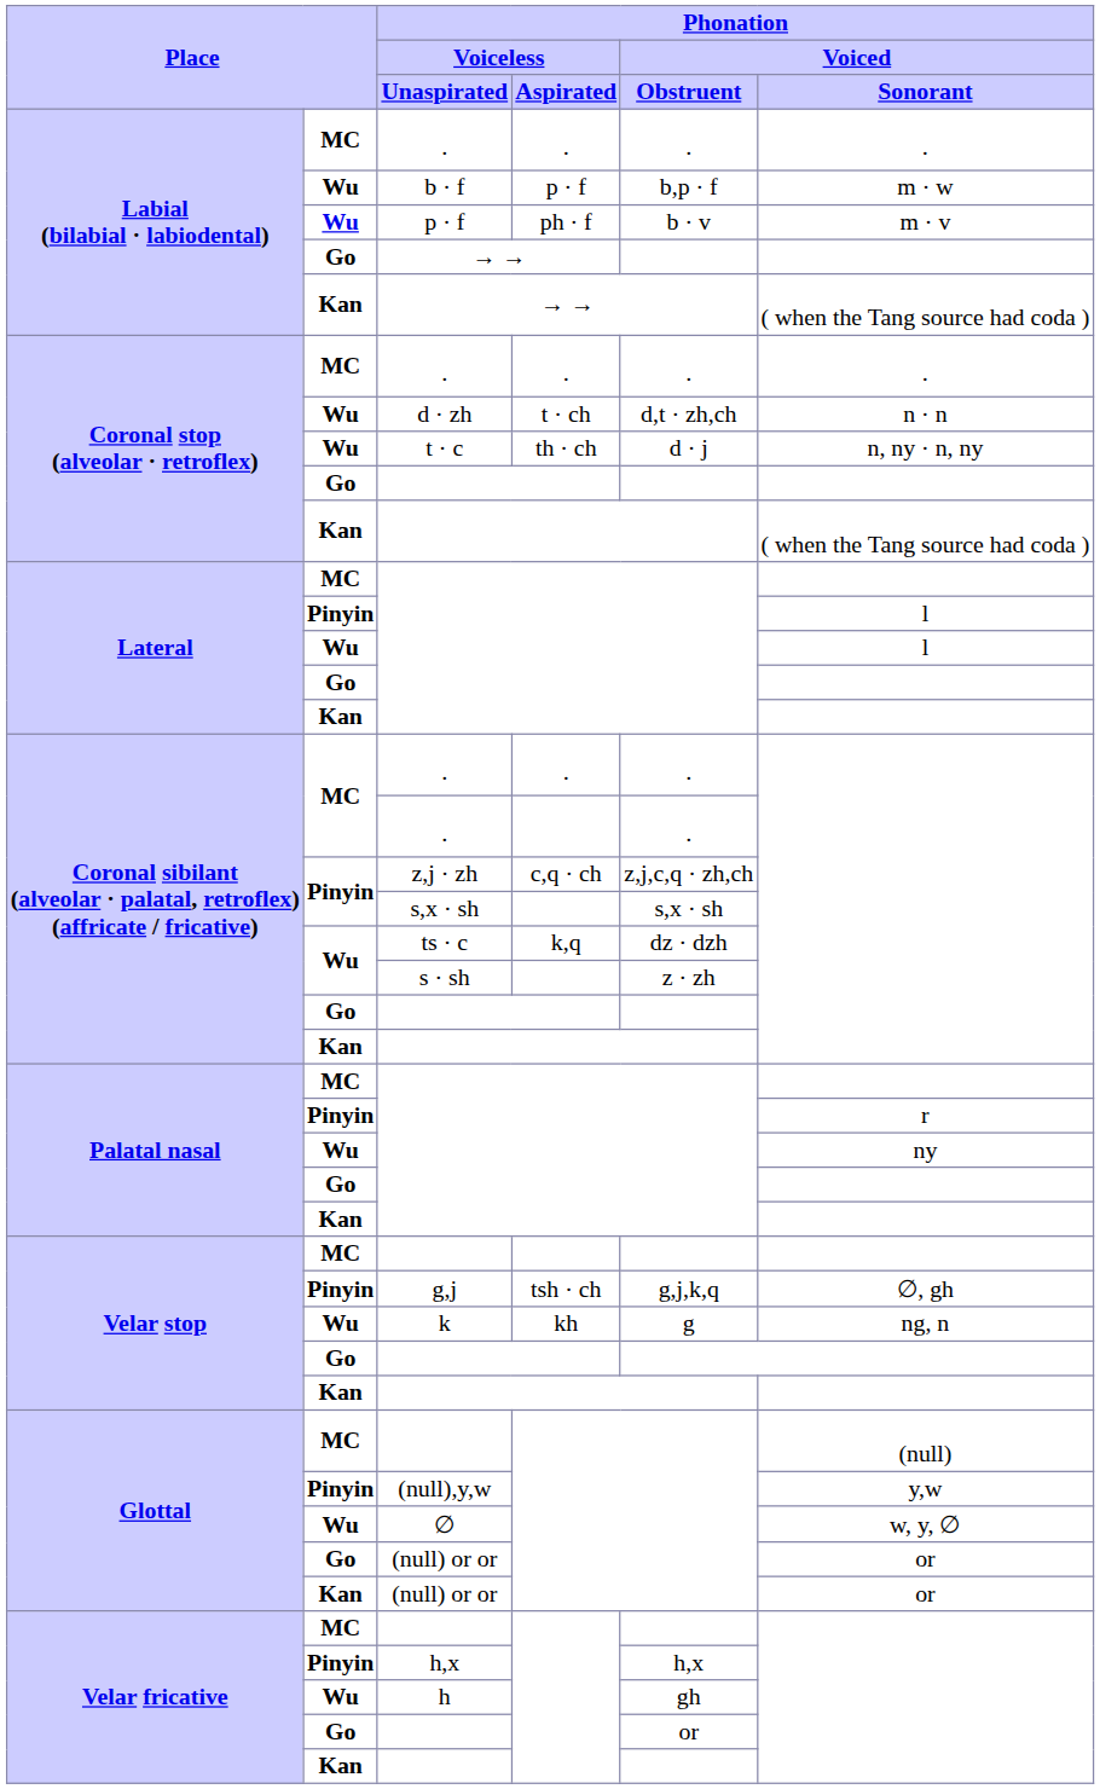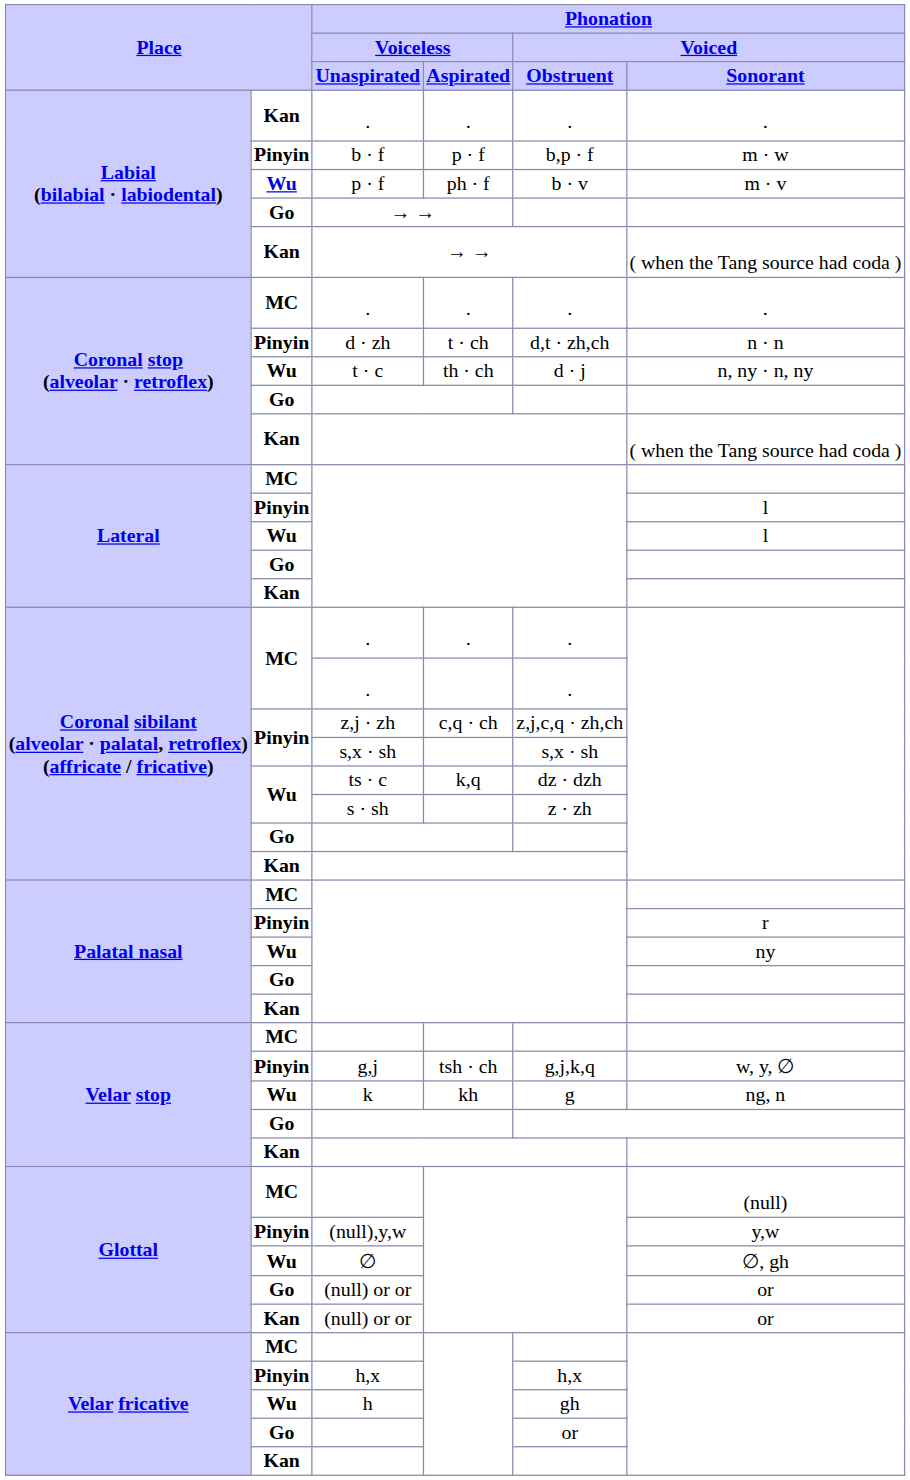 <table border="1" style="background: white; border: 1px solid #88a; border-collapse: collapse; margin: auto; text-align: center;" cellspacing="1" cellpadding="2">
 <tr style="background: #ccf;">
 <th colspan="2" rowspan="3"><a href='#'>Place</a></th>
 <th colspan="4"><a href='#'>Phonation</a></th>
 </tr>
 <tr style="background: #ccf;">
 <th colspan="2"><a href='#'>Voiceless</a></th>
 <th colspan="2"><a href='#'>Voiced</a></th>
 </tr>
 <tr style="background: #ccf;">
 <th><a href='#'>Unaspirated</a></th>
 <th><a href='#'>Aspirated</a></th>
 <th><a href='#'>Obstruent</a></th>
 <th><a href='#'>Sonorant</a></th>
 </tr>
 <tr>
 <th rowspan="5" style="background: #ccf;"><a href='#'>Labial</a><br>(<a href='#'>bilabial</a> · <a href='#'>labiodental</a>)</th>
-<th>MC</th>
+<th>Kan</th>
 <td><br> · </td>
 <td><br> · </td>
 <td><br> · </td>
 <td><br> · </td>
 </tr>
 <tr>
-<th>Wu</th>
+<th>Pinyin</th>
 <td>b · f</td>
 <td>p · f</td>
 <td>b,p · f</td>
 <td>m · w</td>
 </tr>
 <tr>
 <th><a href='#'>Wu</a></th>
 <td>p · f</td>
 <td>ph · f</td>
 <td>b · v</td>
 <td>m · v</td>
 </tr>
 <tr>
 <th>Go</th>
 <td colspan="2"> →  → </td>
 <td></td>
 <td></td>
 </tr>
 <tr>
 <th>Kan</th>
 <td colspan="3"> →  → </td>
 <td><br>( when the Tang source had coda )</td>
 </tr>
 <tr>
 <th rowspan="5" style="background: #ccf;"><a href='#'>Coronal</a> <a href='#'>stop</a><br>(<a href='#'>alveolar</a> · <a href='#'>retroflex</a>)</th>
 <th>MC</th>
 <td><br> · </td>
 <td><br> · </td>
 <td><br> · </td>
 <td><br> · </td>
 </tr>
 <tr>
-<th>Wu</th>
+<th>Pinyin</th>
 <td>d · zh</td>
 <td>t · ch</td>
 <td>d,t · zh,ch</td>
 <td>n · n</td>
 </tr>
 <tr>
 <th>Wu</th>
 <td>t · c</td>
 <td>th · ch</td>
 <td>d · j</td>
 <td>n, ny · n, ny</td>
 </tr>
 <tr>
 <th>Go</th>
 <td colspan="2"></td>
 <td></td>
 <td></td>
 </tr>
 <tr>
 <th>Kan</th>
 <td colspan="3"></td>
 <td><br>( when the Tang source had coda )</td>
 </tr>
 <tr>
 <th rowspan="5" style="background: #ccf;"><a href='#'>Lateral</a></th>
 <th>MC</th>
 <td colspan="3" rowspan="5"></td>
 <td><br></td>
 </tr>
 <tr>
 <th>Pinyin</th>
 <td>l</td>
 </tr>
 <tr>
 <th>Wu</th>
 <td>l</td>
 </tr>
 <tr>
 <th>Go</th>
 <td></td>
 </tr>
 <tr>
 <th>Kan</th>
 <td></td>
 </tr>
 <tr>
 <th rowspan="8" style="background: #ccf;"><a href='#'>Coronal</a> <a href='#'>sibilant</a><br>(<a href='#'>alveolar</a> · <a href='#'>palatal</a>, <a href='#'>retroflex</a>)<br>(<a href='#'>affricate</a> / <a href='#'>fricative</a>)</th>
 <th rowspan="2">MC</th>
 <td><br> · </td>
 <td><br> · </td>
 <td><br> · </td>
 <td rowspan="8"></td>
 </tr>
 <tr>
 <td><br> · </td>
 <td></td>
 <td><br> · </td>
 </tr>
 <tr>
 <th rowspan="2">Pinyin</th>
 <td>z,j · zh</td>
 <td>c,q · ch</td>
 <td>z,j,c,q · zh,ch</td>
 </tr>
 <tr>
 <td>s,x · sh</td>
 <td></td>
 <td>s,x · sh</td>
 </tr>
 <tr>
 <th rowspan="2">Wu</th>
 <td>ts · c</td>
 <td>k,q</td>
 <td>dz · dzh</td>
 </tr>
 <tr>
 <td>s · sh</td>
 <th></th>
 <td>z · zh</td>
 </tr>
 <tr>
 <th>Go</th>
 <td colspan="2"></td>
 <td></td>
 </tr>
 <tr>
 <th>Kan</th>
 <td colspan="3"></td>
 </tr>
 <tr>
 <th rowspan="5" style="background: #ccf;"><a href='#'>Palatal nasal</a></th>
 <th>MC</th>
 <td colspan="3" rowspan="5"></td>
 <td><br></td>
 </tr>
 <tr>
 <th>Pinyin</th>
 <td>r</td>
 </tr>
 <tr>
 <th>Wu</th>
 <td>ny</td>
 </tr>
 <tr>
 <th>Go</th>
 <td></td>
 </tr>
 <tr>
 <th>Kan</th>
 <td></td>
 </tr>
 <tr>
 <th rowspan="5" style="background: #ccf;"><a href='#'>Velar</a> <a href='#'>stop</a></th>
 <th>MC</th>
 <td><br></td>
 <td><br></td>
 <td><br></td>
 <td><br></td>
 </tr>
 <tr>
 <th>Pinyin</th>
 <td>g,j</td>
 <td>tsh · ch</td>
 <td>g,j,k,q</td>
-<td>∅, gh</td>
+<td>w, y, ∅</td>
 </tr>
 <tr>
 <th>Wu</th>
 <td>k</td>
 <td>kh</td>
 <td>g</td>
 <td>ng, n</td>
 </tr>
 <tr>
 <th>Go</th>
 <td colspan="2"></td>
 <td colspan="2"></td>
 </tr>
 <tr>
 <th>Kan</th>
 <td colspan="3"></td>
 <td></td>
 </tr>
 <tr>
 <th rowspan="5" style="background: #ccf;"><a href='#'>Glottal</a></th>
 <th>MC</th>
 <td><br></td>
 <td colspan="2" rowspan="5"></td>
 <td><br>(null)</td>
 </tr>
 <tr>
 <th>Pinyin</th>
 <td>(null),y,w</td>
 <td>y,w</td>
 </tr>
 <tr>
 <th>Wu</th>
 <td>∅</td>
-<td>w, y, ∅</td>
+<td>∅, gh</td>
 </tr>
 <tr>
 <th>Go</th>
 <td>(null) or  or </td>
 <td> or </td>
 </tr>
 <tr>
 <th>Kan</th>
 <td>(null) or  or </td>
 <td> or </td>
 </tr>
 <tr>
 <th rowspan="5" style="background: #ccf;"><a href='#'>Velar</a> <a href='#'>fricative</a></th>
 <th>MC</th>
 <td><br></td>
 <td rowspan="5"></td>
 <td><br></td>
 <td rowspan="5"></td>
 </tr>
 <tr>
 <th>Pinyin</th>
 <td>h,x</td>
 <td>h,x</td>
 </tr>
 <tr>
 <th>Wu</th>
 <td>h</td>
 <td>gh</td>
 </tr>
 <tr>
 <th>Go</th>
 <td></td>
 <td> or </td>
 </tr>
 <tr>
 <th>Kan</th>
 <td></td>
 <td></td>
 </tr>
 </table>
